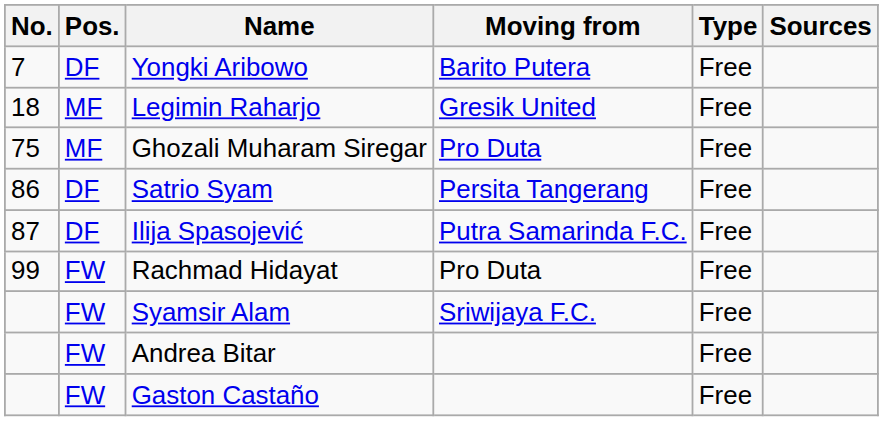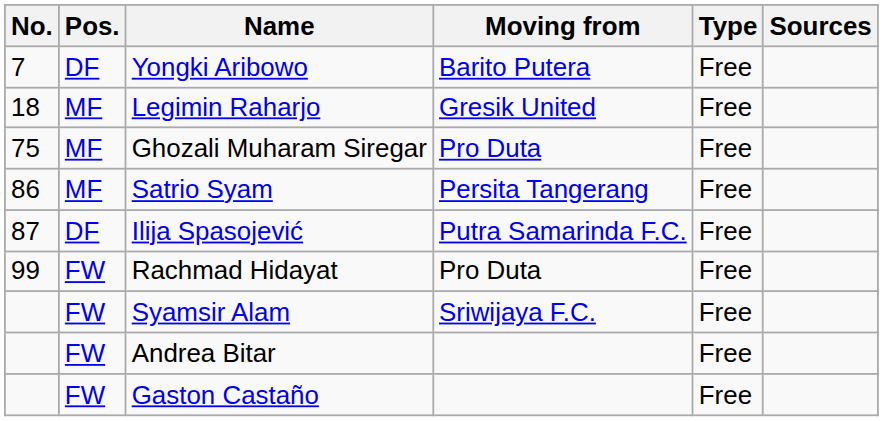 <table class="wikitable" Style="font-size:90%">
 <tr>
 <th>No.</th>
 <th>Pos.</th>
 <th>Name</th>
 <th>Moving from</th>
 <th>Type</th>
 <th>Sources</th>
 </tr>
 <tr>
 <td>7</td>
 <td><a href='#'>DF</a></td>
 <td> <a href='#'>Yongki Aribowo</a></td>
 <td><a href='#'>Barito Putera</a></td>
 <td>Free</td>
 <td></td>
 </tr>
 <tr>
 <td>18</td>
 <td><a href='#'>MF</a></td>
 <td> <a href='#'>Legimin Raharjo</a></td>
 <td><a href='#'>Gresik United</a></td>
 <td>Free</td>
 <td></td>
 </tr>
 <tr>
 <td>75</td>
 <td><a href='#'>MF</a></td>
 <td> Ghozali Muharam Siregar</td>
 <td><a href='#'>Pro Duta</a></td>
 <td>Free</td>
 <td></td>
 </tr>
 <tr>
 <td>86</td>
-<td><a href='#'>DF</a></td>
+<td><a href='#'>MF</a></td>
 <td> <a href='#'>Satrio Syam</a></td>
 <td><a href='#'>Persita Tangerang</a></td>
 <td>Free</td>
 <td></td>
 </tr>
 <tr>
 <td>87</td>
 <td><a href='#'>DF</a></td>
 <td> <a href='#'>Ilija Spasojević</a></td>
 <td><a href='#'>Putra Samarinda F.C.</a></td>
 <td>Free</td>
 <td></td>
 </tr>
 <tr>
 <td>99</td>
 <td><a href='#'>FW</a></td>
 <td> Rachmad Hidayat</td>
 <td>Pro Duta</td>
 <td>Free</td>
 <td></td>
 </tr>
 <tr>
 <td></td>
 <td><a href='#'>FW</a></td>
 <td> <a href='#'>Syamsir Alam</a></td>
 <td><a href='#'>Sriwijaya F.C.</a></td>
 <td>Free</td>
 <td></td>
 </tr>
 <tr>
 <td></td>
 <td><a href='#'>FW</a></td>
 <td> Andrea Bitar</td>
 <td></td>
 <td>Free</td>
 <td></td>
 </tr>
 <tr>
 <td></td>
 <td><a href='#'>FW</a></td>
 <td> <a href='#'>Gaston Castaño</a></td>
 <td></td>
 <td>Free</td>
 <td></td>
 </tr>
 </table>
